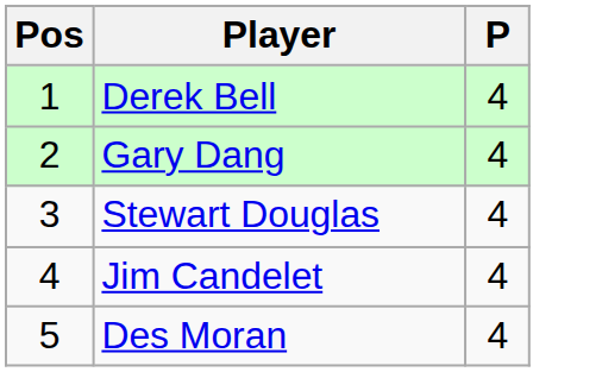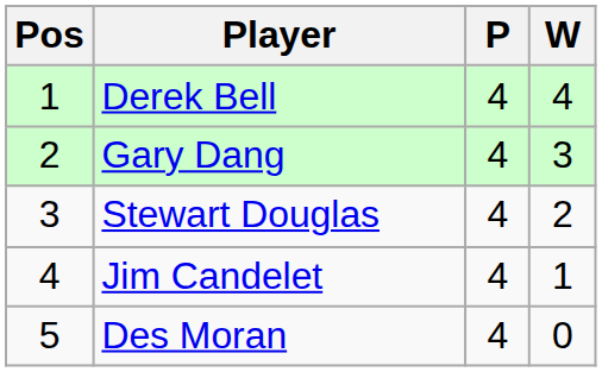 <table class="wikitable" style="font-size: 100%">
 <tr>
 <th width=20>Pos</th>
 <th width=150>Player</th>
 <th width=20>P</th>
+<th width=20>W</th>
 </tr>
 <tr align=center style="background: #ccffcc;">
 <td>1</td>
 <td align="left"> <a href='#'>Derek Bell</a></td>
+<td>4</td>
 <td>4</td>
 </tr>
 <tr align=center style="background: #ccffcc;">
 <td>2</td>
 <td align="left"> <a href='#'>Gary Dang</a></td>
 <td>4</td>
+<td>3</td>
 </tr>
 <tr align=center>
 <td>3</td>
 <td align="left"> <a href='#'>Stewart Douglas</a></td>
 <td>4</td>
+<td>2</td>
 </tr>
 <tr align=center>
 <td>4</td>
 <td align="left"> <a href='#'>Jim Candelet</a></td>
 <td>4</td>
+<td>1</td>
 </tr>
 <tr align=center>
 <td>5</td>
 <td align="left"> <a href='#'>Des Moran</a></td>
 <td>4</td>
+<td>0</td>
 </tr>
 </table>
